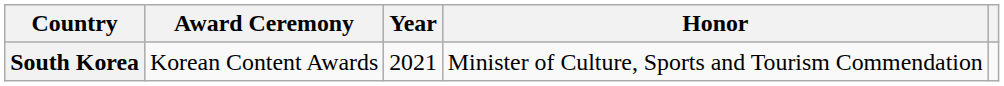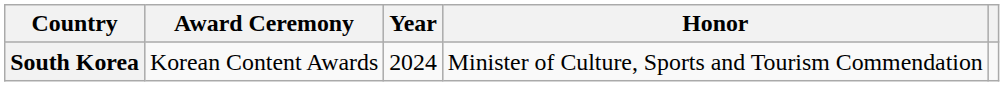 <table class="wikitable plainrowheaders sortable" style="margin-right: 0;">
 <tr>
 <th scope="col">Country</th>
 <th scope="col">Award Ceremony</th>
 <th scope="col">Year</th>
 <th scope="col">Honor</th>
 <th scope="col" class="unsortable"></th>
 </tr>
 <tr>
 <th scope="row">South Korea</th>
 <td>Korean Content Awards</td>
-<td style="text-align:center">2021</td>
+<td style="text-align:center">2024</td>
 <td>Minister of Culture, Sports and Tourism Commendation<br></td>
 <td></td>
 </tr>
 </table>
